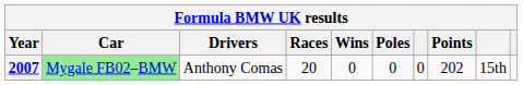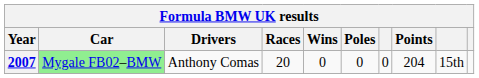 <table class="wikitable" style="font-size:95%">
 <tr>
 <th colspan=10><a href='#'>Formula BMW UK</a> results</th>
 </tr>
 <tr>
 <th>Year</th>
 <th>Car</th>
 <th>Drivers</th>
 <th>Races</th>
 <th>Wins</th>
 <th>Poles</th>
 <th></th>
 <th>Points</th>
 <th></th>
 <th></th>
 </tr>
 <tr align=center>
 <th><a href='#'>2007</a></th>
 <td style="background: lightgreen;"><a href='#'>Mygale FB02</a>–<a href='#'>BMW</a></td>
 <td align="left"> Anthony Comas</td>
 <td>20</td>
 <td>0</td>
 <td>0</td>
 <td>0</td>
-<td>202</td>
+<td>204</td>
 <td>15th</td>
 <td></td>
 </tr>
 </table>
